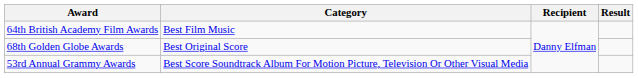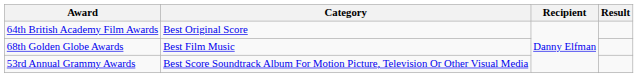 <table class="wikitable">
 <tr>
 <th>Award</th>
 <th>Category</th>
 <th>Recipient</th>
 <th>Result</th>
 </tr>
 <tr>
 <td><a href='#'>64th British Academy Film Awards</a></td>
-<td><a href='#'>Best Film Music</a></td>
+<td><a href='#'>Best Original Score</a></td>
 <td rowspan="3"><a href='#'>Danny Elfman</a></td>
 <td></td>
 </tr>
 <tr>
 <td><a href='#'>68th Golden Globe Awards</a></td>
-<td><a href='#'>Best Original Score</a></td>
+<td><a href='#'>Best Film Music</a></td>
 <td></td>
 </tr>
 <tr>
 <td><a href='#'>53rd Annual Grammy Awards</a></td>
 <td><a href='#'>Best Score Soundtrack Album For Motion Picture, Television Or Other Visual Media</a></td>
 <td></td>
 </tr>
 </table>
